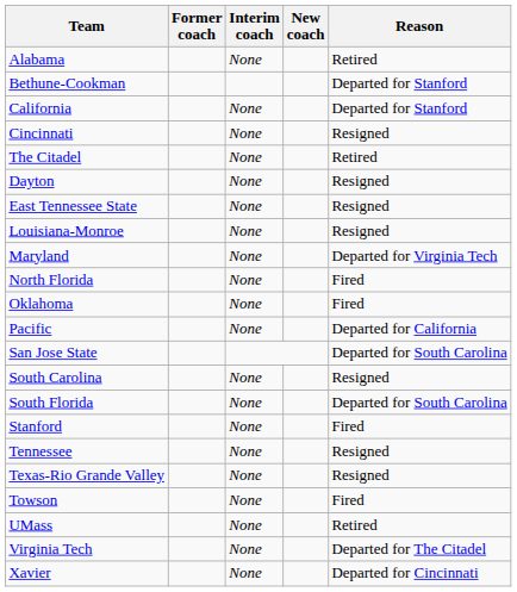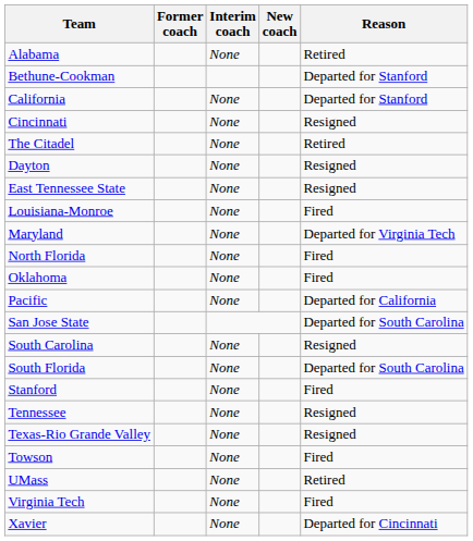 <table class="wikitable sortable">
 <tr>
 <th>Team</th>
 <th>Former<br>coach</th>
 <th>Interim<br>coach</th>
 <th>New<br>coach</th>
 <th>Reason</th>
 </tr>
 <tr>
 <td><a href='#'>Alabama</a></td>
 <td></td>
 <td><em>None</em></td>
 <td></td>
 <td>Retired</td>
 </tr>
 <tr>
 <td><a href='#'>Bethune-Cookman</a></td>
 <td></td>
 <td></td>
 <td></td>
 <td>Departed for <a href='#'>Stanford</a></td>
 </tr>
 <tr>
 <td><a href='#'>California</a></td>
 <td></td>
 <td><em>None</em></td>
 <td></td>
 <td>Departed for <a href='#'>Stanford</a></td>
 </tr>
 <tr>
 <td><a href='#'>Cincinnati</a></td>
 <td></td>
 <td><em>None</em></td>
 <td></td>
 <td>Resigned</td>
 </tr>
 <tr>
 <td><a href='#'>The Citadel</a></td>
 <td></td>
 <td><em>None</em></td>
 <td></td>
 <td>Retired</td>
 </tr>
 <tr>
 <td><a href='#'>Dayton</a></td>
 <td></td>
 <td><em>None</em></td>
 <td></td>
 <td>Resigned</td>
 </tr>
 <tr>
 <td><a href='#'>East Tennessee State</a></td>
 <td></td>
 <td><em>None</em></td>
 <td></td>
 <td>Resigned</td>
 </tr>
 <tr>
 <td><a href='#'>Louisiana-Monroe</a></td>
 <td></td>
 <td><em>None</em></td>
 <td></td>
-<td>Resigned</td>
+<td>Fired</td>
 </tr>
 <tr>
 <td><a href='#'>Maryland</a></td>
 <td></td>
 <td><em>None</em></td>
 <td></td>
 <td>Departed for <a href='#'>Virginia Tech</a></td>
 </tr>
 <tr>
 <td><a href='#'>North Florida</a></td>
 <td></td>
 <td><em>None</em></td>
 <td></td>
 <td>Fired</td>
 </tr>
 <tr>
 <td><a href='#'>Oklahoma</a></td>
 <td></td>
 <td><em>None</em></td>
 <td></td>
 <td>Fired</td>
 </tr>
 <tr>
 <td><a href='#'>Pacific</a></td>
 <td></td>
 <td><em>None</em></td>
 <td></td>
 <td>Departed for <a href='#'>California</a></td>
 </tr>
 <tr>
 <td><a href='#'>San Jose State</a></td>
 <td></td>
 <td colspan=2 align=center></td>
 <td>Departed for <a href='#'>South Carolina</a></td>
 </tr>
 <tr>
 <td><a href='#'>South Carolina</a></td>
 <td></td>
 <td><em>None</em></td>
 <td></td>
 <td>Resigned</td>
 </tr>
 <tr>
 <td><a href='#'>South Florida</a></td>
 <td></td>
 <td><em>None</em></td>
 <td></td>
 <td>Departed for <a href='#'>South Carolina</a></td>
 </tr>
 <tr>
 <td><a href='#'>Stanford</a></td>
 <td></td>
 <td><em>None</em></td>
 <td></td>
 <td>Fired</td>
 </tr>
 <tr>
 <td><a href='#'>Tennessee</a></td>
 <td></td>
 <td><em>None</em></td>
 <td></td>
 <td>Resigned</td>
 </tr>
 <tr>
 <td><a href='#'>Texas-Rio Grande Valley</a></td>
 <td></td>
 <td><em>None</em></td>
 <td></td>
 <td>Resigned</td>
 </tr>
 <tr>
 <td><a href='#'>Towson</a></td>
 <td></td>
 <td><em>None</em></td>
 <td></td>
 <td>Fired</td>
 </tr>
 <tr>
 <td><a href='#'>UMass</a></td>
 <td></td>
 <td><em>None</em></td>
 <td></td>
 <td>Retired</td>
 </tr>
 <tr>
 <td><a href='#'>Virginia Tech</a></td>
 <td></td>
 <td><em>None</em></td>
 <td></td>
-<td>Departed for <a href='#'>The Citadel</a></td>
+<td>Fired</td>
 </tr>
 <tr>
 <td><a href='#'>Xavier</a></td>
 <td></td>
 <td><em>None</em></td>
 <td></td>
 <td>Departed for <a href='#'>Cincinnati</a></td>
 </tr>
 </table>
